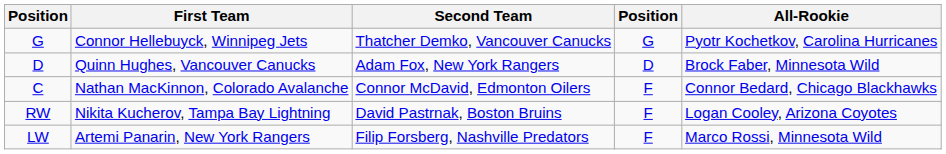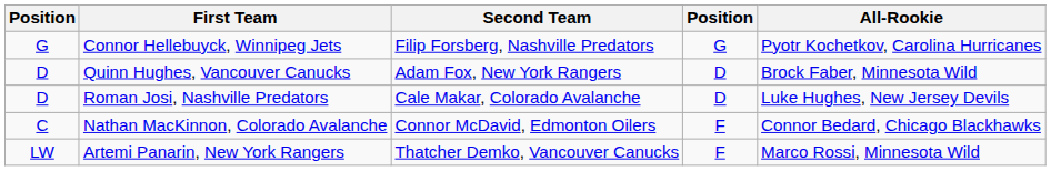 <table class="wikitable">
 <tr>
 <th>Position</th>
 <th>First Team</th>
 <th>Second Team</th>
 <th>Position</th>
 <th>All-Rookie</th>
 </tr>
 <tr>
 <td align=center><a href='#'>G</a></td>
 <td><a href='#'>Connor Hellebuyck</a>, <a href='#'>Winnipeg Jets</a></td>
-<td><a href='#'>Thatcher Demko</a>, <a href='#'>Vancouver Canucks</a></td>
+<td><a href='#'>Filip Forsberg</a>, <a href='#'>Nashville Predators</a></td>
 <td align=center><a href='#'>G</a></td>
 <td><a href='#'>Pyotr Kochetkov</a>, <a href='#'>Carolina Hurricanes</a></td>
 </tr>
 <tr>
 <td align=center><a href='#'>D</a></td>
 <td><a href='#'>Quinn Hughes</a>, <a href='#'>Vancouver Canucks</a></td>
 <td><a href='#'>Adam Fox</a>, <a href='#'>New York Rangers</a></td>
 <td align=center><a href='#'>D</a></td>
 <td><a href='#'>Brock Faber</a>, <a href='#'>Minnesota Wild</a></td>
 </tr>
 <tr>
+<td align=center><a href='#'>D</a></td>
+<td><a href='#'>Roman Josi</a>, <a href='#'>Nashville Predators</a></td>
+<td><a href='#'>Cale Makar</a>, <a href='#'>Colorado Avalanche</a></td>
+<td align=center><a href='#'>D</a></td>
+<td><a href='#'>Luke Hughes</a>, <a href='#'>New Jersey Devils</a></td>
+</tr>
+<tr>
 <td align=center><a href='#'>C</a></td>
 <td><a href='#'>Nathan MacKinnon</a>, <a href='#'>Colorado Avalanche</a></td>
 <td><a href='#'>Connor McDavid</a>, <a href='#'>Edmonton Oilers</a></td>
 <td align=center><a href='#'>F</a></td>
 <td><a href='#'>Connor Bedard</a>, <a href='#'>Chicago Blackhawks</a></td>
 </tr>
 <tr>
-<td align=center><a href='#'>RW</a></td>
-<td><a href='#'>Nikita Kucherov</a>, <a href='#'>Tampa Bay Lightning</a></td>
-<td><a href='#'>David Pastrnak</a>, <a href='#'>Boston Bruins</a></td>
-<td align=center><a href='#'>F</a></td>
-<td><a href='#'>Logan Cooley</a>, <a href='#'>Arizona Coyotes</a></td>
-</tr>
-<tr>
 <td align=center><a href='#'>LW</a></td>
 <td><a href='#'>Artemi Panarin</a>, <a href='#'>New York Rangers</a></td>
-<td><a href='#'>Filip Forsberg</a>, <a href='#'>Nashville Predators</a></td>
+<td><a href='#'>Thatcher Demko</a>, <a href='#'>Vancouver Canucks</a></td>
 <td align=center><a href='#'>F</a></td>
 <td><a href='#'>Marco Rossi</a>, <a href='#'>Minnesota Wild</a></td>
 </tr>
 </table>
